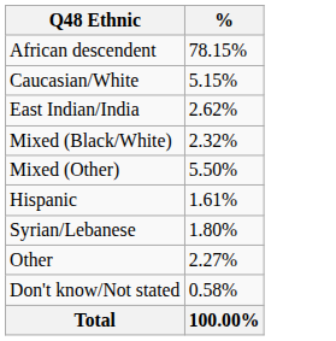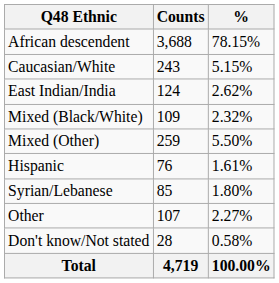 <table class="wikitable sortable">
 <tr>
 <th>Q48 Ethnic</th>
+<th>Counts</th>
 <th>%</th>
 </tr>
 <tr>
 <td>African descendent</td>
+<td>3,688</td>
 <td>78.15%</td>
 </tr>
 <tr>
 <td>Caucasian/White</td>
+<td>243</td>
 <td>5.15%</td>
 </tr>
 <tr>
 <td>East Indian/India</td>
+<td>124</td>
 <td>2.62%</td>
 </tr>
 <tr>
 <td>Mixed (Black/White)</td>
+<td>109</td>
 <td>2.32%</td>
 </tr>
 <tr>
 <td>Mixed (Other)</td>
+<td>259</td>
 <td>5.50%</td>
 </tr>
 <tr>
 <td>Hispanic</td>
+<td>76</td>
 <td>1.61%</td>
 </tr>
 <tr>
 <td>Syrian/Lebanese</td>
+<td>85</td>
 <td>1.80%</td>
 </tr>
 <tr>
 <td>Other</td>
+<td>107</td>
 <td>2.27%</td>
 </tr>
 <tr>
 <td>Don't know/Not stated</td>
+<td>28</td>
 <td>0.58%</td>
 </tr>
 <tr>
 <th>Total</th>
+<th>4,719</th>
 <th>100.00%</th>
 </tr>
 </table>
